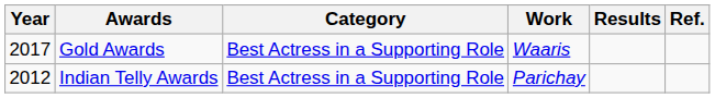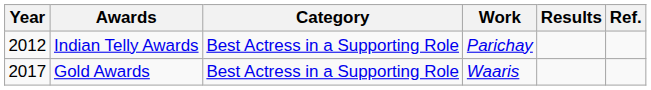 <table class="wikitable">
 <tr>
 <th>Year</th>
 <th>Awards</th>
 <th>Category</th>
 <th>Work</th>
 <th>Results</th>
 <th>Ref.</th>
 </tr>
 <tr>
+<td>2012</td>
+<td><a href='#'>Indian Telly Awards</a></td>
+<td><a href='#'>Best Actress in a Supporting Role</a></td>
+<td><em><a href='#'>Parichay</a></em></td>
+<td></td>
+<td></td>
+</tr>
+<tr>
 <td>2017</td>
 <td><a href='#'>Gold Awards</a></td>
 <td><a href='#'>Best Actress in a Supporting Role</a></td>
 <td><em><a href='#'>Waaris</a></em></td>
 <td></td>
 <td></td>
 </tr>
-<tr>
-<td>2012</td>
-<td><a href='#'>Indian Telly Awards</a></td>
-<td><a href='#'>Best Actress in a Supporting Role</a></td>
-<td><em><a href='#'>Parichay</a></em></td>
-<td></td>
-<td></td>
-</tr>
 </table>
